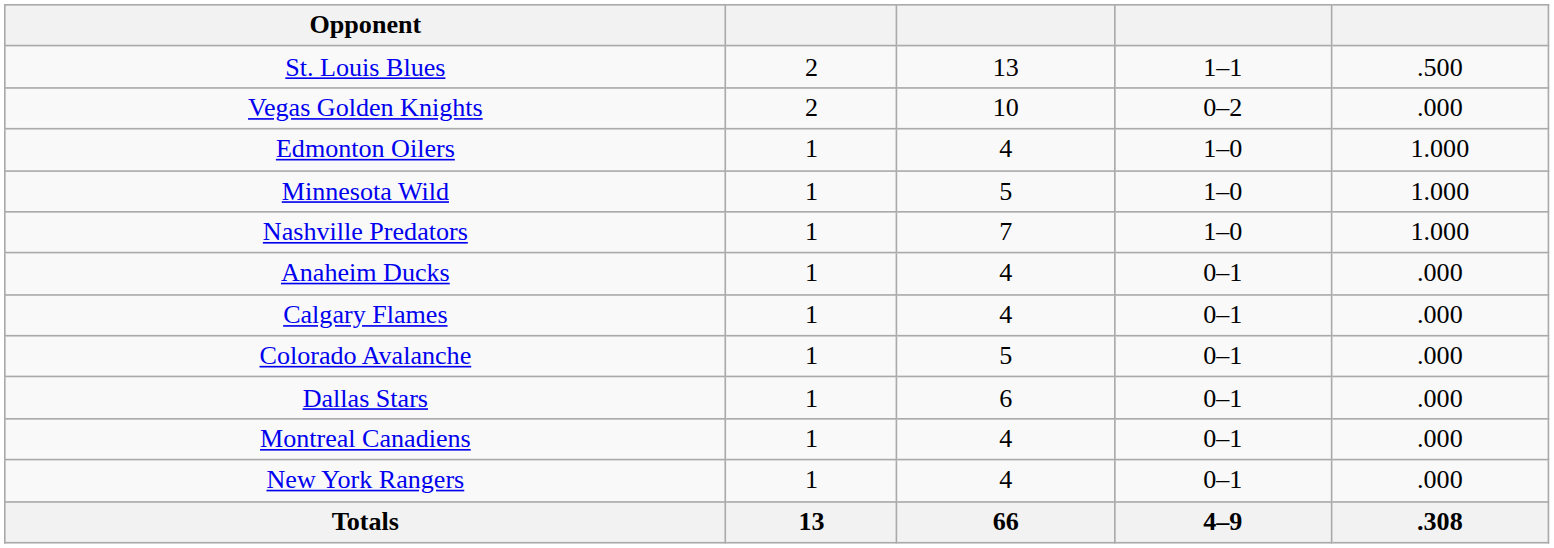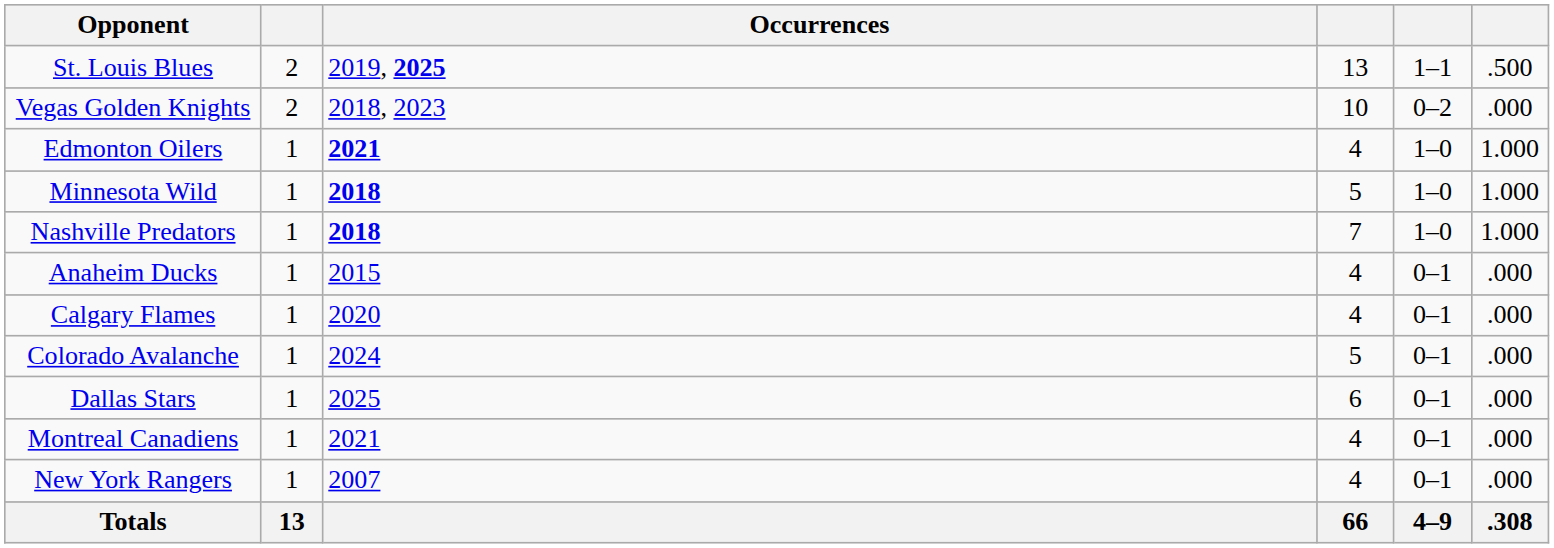 <table class="wikitable sortable" style="text-align: center; width: 75%;">
 <tr>
 <th width="150">Opponent</th>
 <th width="30"></th>
+<th>Occurrences</th>
 <th width="40"></th>
 <th width="40"></th>
 <th width="40"></th>
 </tr>
 <tr>
 <td><a href='#'>St. Louis Blues</a></td>
 <td>2</td>
+<td align=left><a href='#'>2019</a>, <strong><a href='#'>2025</a></strong></td>
 <td>13</td>
 <td>1–1</td>
 <td>.500</td>
 </tr>
 <tr>
 <td><a href='#'>Vegas Golden Knights</a></td>
 <td>2</td>
+<td align=left><a href='#'>2018</a>, <a href='#'>2023</a></td>
 <td>10</td>
 <td>0–2</td>
 <td>.000</td>
 </tr>
 <tr>
 <td><a href='#'>Edmonton Oilers</a></td>
 <td>1</td>
+<td align=left><strong><a href='#'>2021</a></strong></td>
 <td>4</td>
 <td>1–0</td>
 <td>1.000</td>
 </tr>
 <tr>
 <td><a href='#'>Minnesota Wild</a></td>
 <td>1</td>
+<td align=left><strong><a href='#'>2018</a></strong></td>
 <td>5</td>
 <td>1–0</td>
 <td>1.000</td>
 </tr>
 <tr>
 <td><a href='#'>Nashville Predators</a></td>
 <td>1</td>
+<td align=left><strong><a href='#'>2018</a></strong></td>
 <td>7</td>
 <td>1–0</td>
 <td>1.000</td>
 </tr>
 <tr>
 <td><a href='#'>Anaheim Ducks</a></td>
 <td>1</td>
+<td align=left><a href='#'>2015</a></td>
 <td>4</td>
 <td>0–1</td>
 <td>.000</td>
 </tr>
 <tr>
 <td><a href='#'>Calgary Flames</a></td>
 <td>1</td>
+<td align=left><a href='#'>2020</a></td>
 <td>4</td>
 <td>0–1</td>
 <td>.000</td>
 </tr>
 <tr>
 <td><a href='#'>Colorado Avalanche</a></td>
 <td>1</td>
+<td align=left><a href='#'>2024</a></td>
 <td>5</td>
 <td>0–1</td>
 <td>.000</td>
 </tr>
 <tr>
 <td><a href='#'>Dallas Stars</a></td>
 <td>1</td>
+<td align=left><a href='#'>2025</a></td>
 <td>6</td>
 <td>0–1</td>
 <td>.000</td>
 </tr>
 <tr>
 <td><a href='#'>Montreal Canadiens</a></td>
 <td>1</td>
+<td align=left><a href='#'>2021</a></td>
 <td>4</td>
 <td>0–1</td>
 <td>.000</td>
 </tr>
 <tr>
 <td><a href='#'>New York Rangers</a></td>
 <td>1</td>
+<td align=left><a href='#'>2007</a></td>
 <td>4</td>
 <td>0–1</td>
 <td>.000</td>
 </tr>
 <tr>
 <th width="150">Totals</th>
 <th width="30">13</th>
+<th></th>
 <th width="40">66</th>
 <th width="40">4–9</th>
 <th width="40">.308</th>
 </tr>
 </table>
